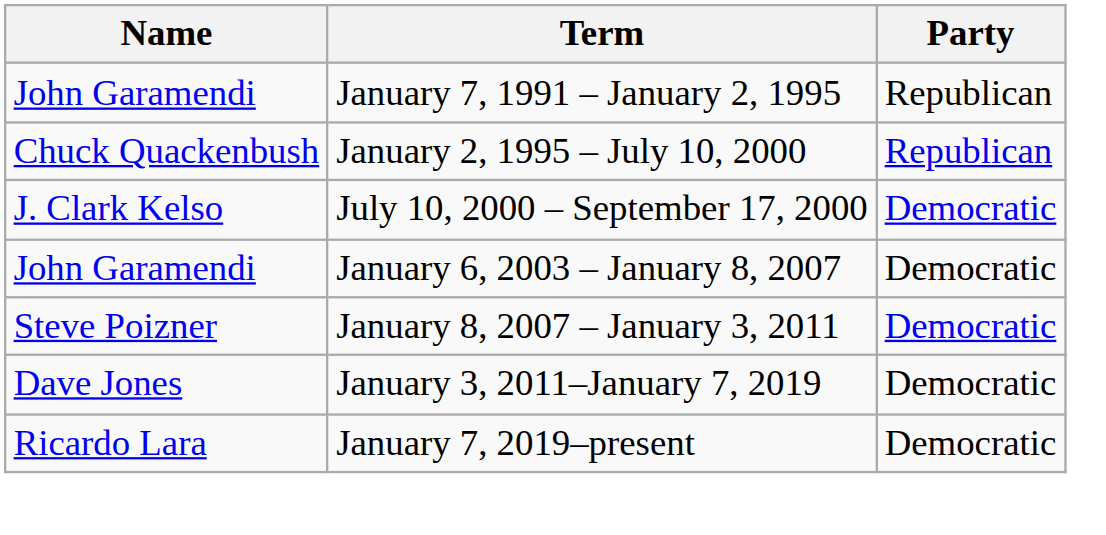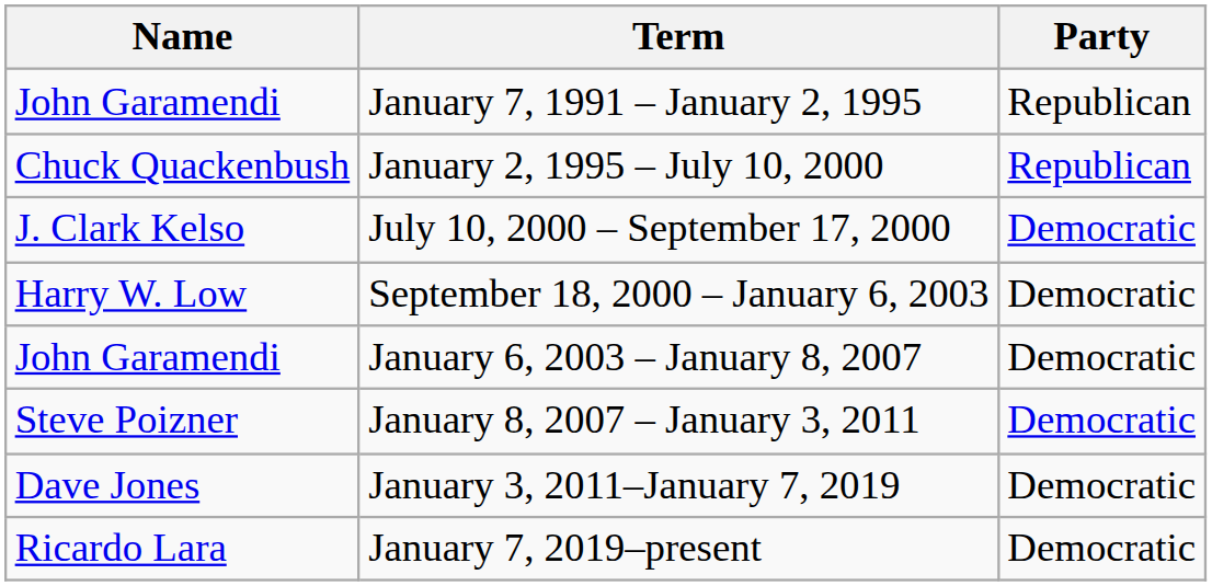 <table class="wikitable">
 <tr>
 <th>Name</th>
 <th>Term</th>
 <th>Party</th>
 </tr>
 <tr>
 <td><a href='#'>John Garamendi</a></td>
 <td>January 7, 1991 – January 2, 1995</td>
 <td>Republican</td>
 </tr>
 <tr>
 <td><a href='#'>Chuck Quackenbush</a></td>
 <td>January 2, 1995 – July 10, 2000</td>
 <td><a href='#'>Republican</a></td>
 </tr>
 <tr>
 <td><a href='#'>J. Clark Kelso</a></td>
 <td>July 10, 2000 – September 17, 2000</td>
 <td><a href='#'>Democratic</a></td>
 </tr>
 <tr>
+<td><a href='#'>Harry W. Low</a></td>
+<td>September 18, 2000 – January 6, 2003</td>
+<td>Democratic</td>
+</tr>
+<tr>
 <td><a href='#'>John Garamendi</a></td>
 <td>January 6, 2003 – January 8, 2007</td>
 <td>Democratic</td>
 </tr>
 <tr>
 <td><a href='#'>Steve Poizner</a></td>
 <td>January 8, 2007 – January 3, 2011</td>
 <td><a href='#'>Democratic</a></td>
 </tr>
 <tr>
 <td><a href='#'>Dave Jones</a></td>
 <td>January 3, 2011–January 7, 2019</td>
 <td>Democratic</td>
 </tr>
 <tr>
 <td><a href='#'>Ricardo Lara</a></td>
 <td>January 7, 2019–present</td>
 <td>Democratic</td>
 </tr>
 </table>
